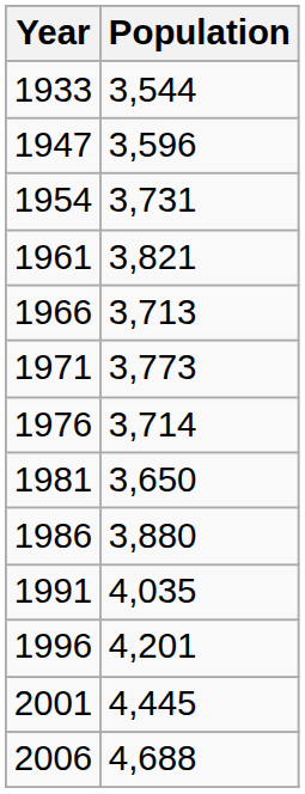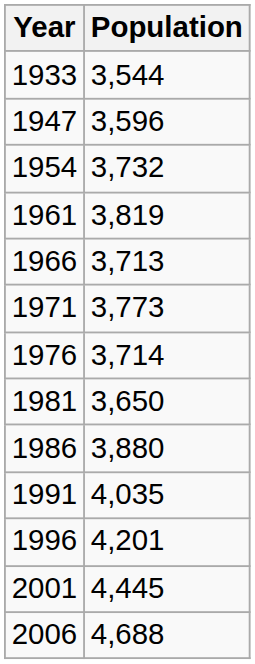 <table class="wikitable">
 <tr>
 <th>Year</th>
 <th>Population</th>
 </tr>
 <tr>
 <td>1933</td>
 <td>3,544</td>
 </tr>
 <tr>
 <td>1947</td>
 <td>3,596</td>
 </tr>
 <tr>
 <td>1954</td>
-<td>3,731</td>
+<td>3,732</td>
 </tr>
 <tr>
 <td>1961</td>
-<td>3,821</td>
+<td>3,819</td>
 </tr>
 <tr>
 <td>1966</td>
 <td>3,713</td>
 </tr>
 <tr>
 <td>1971</td>
 <td>3,773</td>
 </tr>
 <tr>
 <td>1976</td>
 <td>3,714</td>
 </tr>
 <tr>
 <td>1981</td>
 <td>3,650</td>
 </tr>
 <tr>
 <td>1986</td>
 <td>3,880</td>
 </tr>
 <tr>
 <td>1991</td>
 <td>4,035</td>
 </tr>
 <tr>
 <td>1996</td>
 <td>4,201</td>
 </tr>
 <tr>
 <td>2001</td>
 <td>4,445</td>
 </tr>
 <tr>
 <td>2006</td>
 <td>4,688</td>
 </tr>
 </table>
